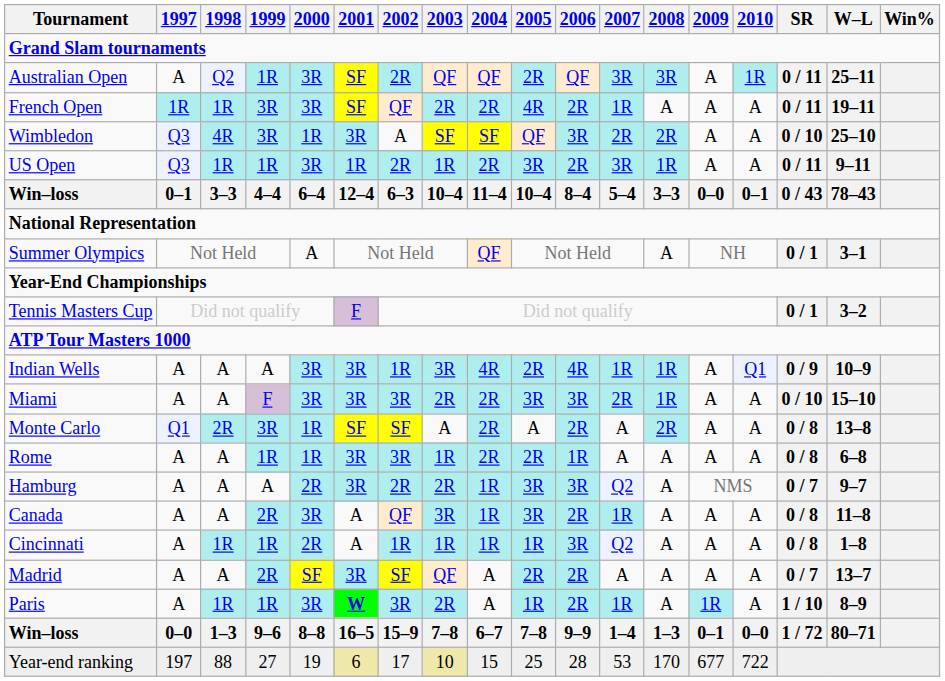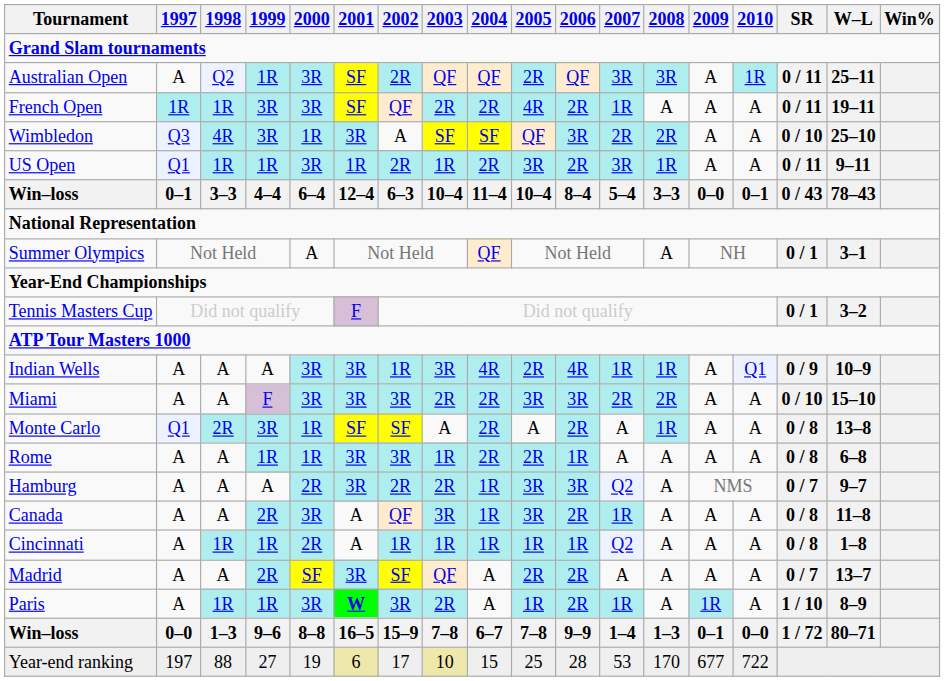 <table class=wikitable style=text-align:center;font-size:97%>
 <tr>
 <th>Tournament</th>
 <th><a href='#'>1997</a></th>
 <th><a href='#'>1998</a></th>
 <th><a href='#'>1999</a></th>
 <th><a href='#'>2000</a></th>
 <th><a href='#'>2001</a></th>
 <th><a href='#'>2002</a></th>
 <th><a href='#'>2003</a></th>
 <th><a href='#'>2004</a></th>
 <th><a href='#'>2005</a></th>
 <th><a href='#'>2006</a></th>
 <th><a href='#'>2007</a></th>
 <th><a href='#'>2008</a></th>
 <th><a href='#'>2009</a></th>
 <th><a href='#'>2010</a></th>
 <th>SR</th>
 <th>W–L</th>
 <th>Win%</th>
 </tr>
 <tr>
 <td colspan=25 style=text-align:left><a href='#'><strong>Grand Slam tournaments</strong></a></td>
 </tr>
 <tr>
 <td align=left><a href='#'>Australian Open</a></td>
 <td>A</td>
 <td bgcolor=ecf2ff><a href='#'>Q2</a></td>
 <td bgcolor=afeeee><a href='#'>1R</a></td>
 <td bgcolor=afeeee><a href='#'>3R</a></td>
 <td bgcolor=yellow><a href='#'>SF</a></td>
 <td bgcolor=afeeee><a href='#'>2R</a></td>
 <td bgcolor=ffebcd><a href='#'>QF</a></td>
 <td bgcolor=ffebcd><a href='#'>QF</a></td>
 <td bgcolor=afeeee><a href='#'>2R</a></td>
 <td bgcolor=ffebcd><a href='#'>QF</a></td>
 <td bgcolor=afeeee><a href='#'>3R</a></td>
 <td bgcolor=afeeee><a href='#'>3R</a></td>
 <td>A</td>
 <td bgcolor=afeeee><a href='#'>1R</a></td>
 <th>0 / 11</th>
 <th>25–11</th>
 <th></th>
 </tr>
 <tr>
 <td align=left><a href='#'>French Open</a></td>
 <td bgcolor=afeeee><a href='#'>1R</a></td>
 <td bgcolor=afeeee><a href='#'>1R</a></td>
 <td bgcolor=afeeee><a href='#'>3R</a></td>
 <td bgcolor=afeeee><a href='#'>3R</a></td>
 <td bgcolor=yellow><a href='#'>SF</a></td>
 <td bgcolor=ffebcd><a href='#'>QF</a></td>
 <td bgcolor=afeeee><a href='#'>2R</a></td>
 <td bgcolor=afeeee><a href='#'>2R</a></td>
 <td bgcolor=afeeee><a href='#'>4R</a></td>
 <td bgcolor=afeeee><a href='#'>2R</a></td>
 <td bgcolor=afeeee><a href='#'>1R</a></td>
 <td>A</td>
 <td>A</td>
 <td>A</td>
 <th>0 / 11</th>
 <th>19–11</th>
 <th></th>
 </tr>
 <tr>
 <td align=left><a href='#'>Wimbledon</a></td>
 <td bgcolor=ecf2ff><a href='#'>Q3</a></td>
 <td bgcolor=afeeee><a href='#'>4R</a></td>
 <td bgcolor=afeeee><a href='#'>3R</a></td>
 <td bgcolor=afeeee><a href='#'>1R</a></td>
 <td bgcolor=afeeee><a href='#'>3R</a></td>
 <td>A</td>
 <td bgcolor=yellow><a href='#'>SF</a></td>
 <td bgcolor=yellow><a href='#'>SF</a></td>
 <td bgcolor=ffebcd><a href='#'>QF</a></td>
 <td bgcolor=afeeee><a href='#'>3R</a></td>
 <td bgcolor=afeeee><a href='#'>2R</a></td>
 <td bgcolor=afeeee><a href='#'>2R</a></td>
 <td>A</td>
 <td>A</td>
 <th>0 / 10</th>
 <th>25–10</th>
 <th></th>
 </tr>
 <tr>
 <td align=left><a href='#'>US Open</a></td>
-<td bgcolor=ecf2ff><a href='#'>Q3</a></td>
+<td bgcolor=ecf2ff><a href='#'>Q1</a></td>
 <td bgcolor=afeeee><a href='#'>1R</a></td>
 <td bgcolor=afeeee><a href='#'>1R</a></td>
 <td bgcolor=afeeee><a href='#'>3R</a></td>
 <td bgcolor=afeeee><a href='#'>1R</a></td>
 <td bgcolor=afeeee><a href='#'>2R</a></td>
 <td bgcolor=afeeee><a href='#'>1R</a></td>
 <td bgcolor=afeeee><a href='#'>2R</a></td>
 <td bgcolor=afeeee><a href='#'>3R</a></td>
 <td bgcolor=afeeee><a href='#'>2R</a></td>
 <td bgcolor=afeeee><a href='#'>3R</a></td>
 <td bgcolor=afeeee><a href='#'>1R</a></td>
 <td>A</td>
 <td>A</td>
 <th>0 / 11</th>
 <th>9–11</th>
 <th></th>
 </tr>
 <tr>
 <th style=text-align:left>Win–loss</th>
 <th>0–1</th>
 <th>3–3</th>
 <th>4–4</th>
 <th>6–4</th>
 <th>12–4</th>
 <th>6–3</th>
 <th>10–4</th>
 <th>11–4</th>
 <th>10–4</th>
 <th>8–4</th>
 <th>5–4</th>
 <th>3–3</th>
 <th>0–0</th>
 <th>0–1</th>
 <th>0 / 43</th>
 <th>78–43</th>
 <th></th>
 </tr>
 <tr>
 <td colspan=22 align=left><strong>National Representation</strong></td>
 </tr>
 <tr>
 <td align=left><a href='#'>Summer Olympics</a></td>
 <td colspan=3 style=color:#767676>Not Held</td>
 <td>A</td>
 <td colspan=3 style=color:#767676>Not Held</td>
 <td bgcolor=ffebcd><a href='#'>QF</a></td>
 <td colspan=3 style=color:#767676>Not Held</td>
 <td>A</td>
 <td colspan=2 style=color:#767676>NH</td>
 <th>0 / 1</th>
 <th>3–1</th>
 <th></th>
 </tr>
 <tr>
 <td colspan=22 align=left><strong>Year-End Championships</strong></td>
 </tr>
 <tr>
 <td align=left><a href='#'>Tennis Masters Cup</a></td>
 <td colspan=4 style=color:#cccccc>Did not qualify</td>
 <td style=background:thistle><a href='#'>F</a></td>
 <td colspan=9 style=color:#cccccc>Did not qualify</td>
 <th>0 / 1</th>
 <th>3–2</th>
 <th></th>
 </tr>
 <tr>
 <td colspan=25 style=text-align:left><strong><a href='#'>ATP Tour Masters 1000</a></strong></td>
 </tr>
 <tr>
 <td align=left><a href='#'>Indian Wells</a></td>
 <td>A</td>
 <td>A</td>
 <td>A</td>
 <td bgcolor=afeeee><a href='#'>3R</a></td>
 <td bgcolor=afeeee><a href='#'>3R</a></td>
 <td bgcolor=afeeee><a href='#'>1R</a></td>
 <td bgcolor=afeeee><a href='#'>3R</a></td>
 <td bgcolor=afeeee><a href='#'>4R</a></td>
 <td bgcolor=afeeee><a href='#'>2R</a></td>
 <td bgcolor=afeeee><a href='#'>4R</a></td>
 <td bgcolor=afeeee><a href='#'>1R</a></td>
 <td bgcolor=afeeee><a href='#'>1R</a></td>
 <td>A</td>
 <td bgcolor=ecf2ff><a href='#'>Q1</a></td>
 <th>0 / 9</th>
 <th>10–9</th>
 <th></th>
 </tr>
 <tr>
 <td align=left><a href='#'>Miami</a></td>
 <td>A</td>
 <td>A</td>
 <td bgcolor=thistle><a href='#'>F</a></td>
 <td bgcolor=afeeee><a href='#'>3R</a></td>
 <td bgcolor=afeeee><a href='#'>3R</a></td>
 <td bgcolor=afeeee><a href='#'>3R</a></td>
 <td bgcolor=afeeee><a href='#'>2R</a></td>
 <td bgcolor=afeeee><a href='#'>2R</a></td>
 <td bgcolor=afeeee><a href='#'>3R</a></td>
 <td bgcolor=afeeee><a href='#'>3R</a></td>
 <td bgcolor=afeeee><a href='#'>2R</a></td>
-<td bgcolor=afeeee><a href='#'>1R</a></td>
+<td bgcolor=afeeee><a href='#'>2R</a></td>
 <td>A</td>
 <td>A</td>
 <th>0 / 10</th>
 <th>15–10</th>
 <th></th>
 </tr>
 <tr>
 <td align=left><a href='#'>Monte Carlo</a></td>
 <td bgcolor=ecf2ff><a href='#'>Q1</a></td>
 <td bgcolor=afeeee><a href='#'>2R</a></td>
 <td bgcolor=afeeee><a href='#'>3R</a></td>
 <td bgcolor=afeeee><a href='#'>1R</a></td>
 <td bgcolor=yellow><a href='#'>SF</a></td>
 <td bgcolor=yellow><a href='#'>SF</a></td>
 <td>A</td>
 <td bgcolor=afeeee><a href='#'>2R</a></td>
 <td>A</td>
 <td bgcolor=afeeee><a href='#'>2R</a></td>
 <td>A</td>
-<td bgcolor=afeeee><a href='#'>2R</a></td>
+<td bgcolor=afeeee><a href='#'>1R</a></td>
 <td>A</td>
 <td>A</td>
 <th>0 / 8</th>
 <th>13–8</th>
 <th></th>
 </tr>
 <tr>
 <td align=left><a href='#'>Rome</a></td>
 <td>A</td>
 <td>A</td>
 <td bgcolor=afeeee><a href='#'>1R</a></td>
 <td bgcolor=afeeee><a href='#'>1R</a></td>
 <td bgcolor=afeeee><a href='#'>3R</a></td>
 <td bgcolor=afeeee><a href='#'>3R</a></td>
 <td bgcolor=afeeee><a href='#'>1R</a></td>
 <td bgcolor=afeeee><a href='#'>2R</a></td>
 <td bgcolor=afeeee><a href='#'>2R</a></td>
 <td bgcolor=afeeee><a href='#'>1R</a></td>
 <td>A</td>
 <td>A</td>
 <td>A</td>
 <td>A</td>
 <th>0 / 8</th>
 <th>6–8</th>
 <th></th>
 </tr>
 <tr>
 <td align=left><a href='#'>Hamburg</a></td>
 <td>A</td>
 <td>A</td>
 <td>A</td>
 <td bgcolor=afeeee><a href='#'>2R</a></td>
 <td bgcolor=afeeee><a href='#'>3R</a></td>
 <td bgcolor=afeeee><a href='#'>2R</a></td>
 <td bgcolor=afeeee><a href='#'>2R</a></td>
 <td bgcolor=afeeee><a href='#'>1R</a></td>
 <td bgcolor=afeeee><a href='#'>3R</a></td>
 <td bgcolor=afeeee><a href='#'>3R</a></td>
 <td bgcolor=ecf2ff><a href='#'>Q2</a></td>
 <td>A</td>
 <td colspan=2 style=color:#767676>NMS</td>
 <th>0 / 7</th>
 <th>9–7</th>
 <th></th>
 </tr>
 <tr>
 <td align=left><a href='#'>Canada</a></td>
 <td>A</td>
 <td>A</td>
 <td bgcolor=afeeee><a href='#'>2R</a></td>
 <td bgcolor=afeeee><a href='#'>3R</a></td>
 <td>A</td>
 <td bgcolor=ffebcd><a href='#'>QF</a></td>
 <td bgcolor=afeeee><a href='#'>3R</a></td>
 <td bgcolor=afeeee><a href='#'>1R</a></td>
 <td bgcolor=afeeee><a href='#'>3R</a></td>
 <td bgcolor=afeeee><a href='#'>2R</a></td>
 <td bgcolor=afeeee><a href='#'>1R</a></td>
 <td>A</td>
 <td>A</td>
 <td>A</td>
 <th>0 / 8</th>
 <th>11–8</th>
 <th></th>
 </tr>
 <tr>
 <td align=left><a href='#'>Cincinnati</a></td>
 <td>A</td>
 <td bgcolor=afeeee><a href='#'>1R</a></td>
 <td bgcolor=afeeee><a href='#'>1R</a></td>
 <td bgcolor=afeeee><a href='#'>2R</a></td>
 <td>A</td>
 <td bgcolor=afeeee><a href='#'>1R</a></td>
 <td bgcolor=afeeee><a href='#'>1R</a></td>
 <td bgcolor=afeeee><a href='#'>1R</a></td>
 <td bgcolor=afeeee><a href='#'>1R</a></td>
-<td bgcolor=afeeee><a href='#'>3R</a></td>
+<td bgcolor=afeeee><a href='#'>1R</a></td>
 <td bgcolor=ecf2ff><a href='#'>Q2</a></td>
 <td>A</td>
 <td>A</td>
 <td>A</td>
 <th>0 / 8</th>
 <th>1–8</th>
 <th></th>
 </tr>
 <tr>
 <td align=left><a href='#'>Madrid</a></td>
 <td>A</td>
 <td>A</td>
 <td bgcolor=afeeee><a href='#'>2R</a></td>
 <td bgcolor=yellow><a href='#'>SF</a></td>
 <td bgcolor=afeeee><a href='#'>3R</a></td>
 <td bgcolor=yellow><a href='#'>SF</a></td>
 <td bgcolor=ffebcd><a href='#'>QF</a></td>
 <td>A</td>
 <td bgcolor=afeeee><a href='#'>2R</a></td>
 <td bgcolor=afeeee><a href='#'>2R</a></td>
 <td>A</td>
 <td>A</td>
 <td>A</td>
 <td>A</td>
 <th>0 / 7</th>
 <th>13–7</th>
 <th></th>
 </tr>
 <tr>
 <td align=left><a href='#'>Paris</a></td>
 <td>A</td>
 <td bgcolor=afeeee><a href='#'>1R</a></td>
 <td bgcolor=afeeee><a href='#'>1R</a></td>
 <td bgcolor=afeeee><a href='#'>3R</a></td>
 <td bgcolor=lime><a href='#'><strong>W</strong></a></td>
 <td bgcolor=afeeee><a href='#'>3R</a></td>
 <td bgcolor=afeeee><a href='#'>2R</a></td>
 <td>A</td>
 <td bgcolor=afeeee><a href='#'>1R</a></td>
 <td bgcolor=afeeee><a href='#'>2R</a></td>
 <td bgcolor=afeeee><a href='#'>1R</a></td>
 <td>A</td>
 <td bgcolor=afeeee><a href='#'>1R</a></td>
 <td>A</td>
 <th>1 / 10</th>
 <th>8–9</th>
 <th></th>
 </tr>
 <tr>
 <th style=text-align:left>Win–loss</th>
 <th>0–0</th>
 <th>1–3</th>
 <th>9–6</th>
 <th>8–8</th>
 <th>16–5</th>
 <th>15–9</th>
 <th>7–8</th>
 <th>6–7</th>
 <th>7–8</th>
 <th>9–9</th>
 <th>1–4</th>
 <th>1–3</th>
 <th>0–1</th>
 <th>0–0</th>
 <th>1 / 72</th>
 <th>80–71</th>
 <th></th>
 </tr>
 <tr style="background:#efefef;">
 <td align=left>Year-end ranking</td>
 <td>197</td>
 <td>88</td>
 <td>27</td>
 <td>19</td>
 <td bgcolor=EEE8AA>6</td>
 <td>17</td>
 <td bgcolor=EEE8AA>10</td>
 <td>15</td>
 <td>25</td>
 <td>28</td>
 <td>53</td>
 <td>170</td>
 <td>677</td>
 <td>722</td>
 <td colspan=3></td>
 </tr>
 </table>
